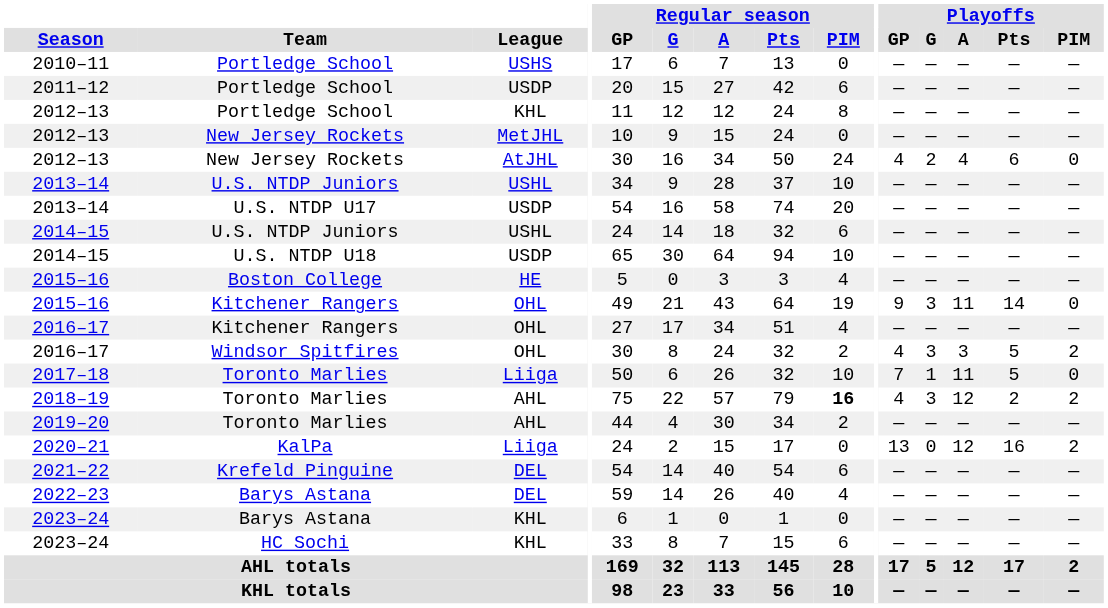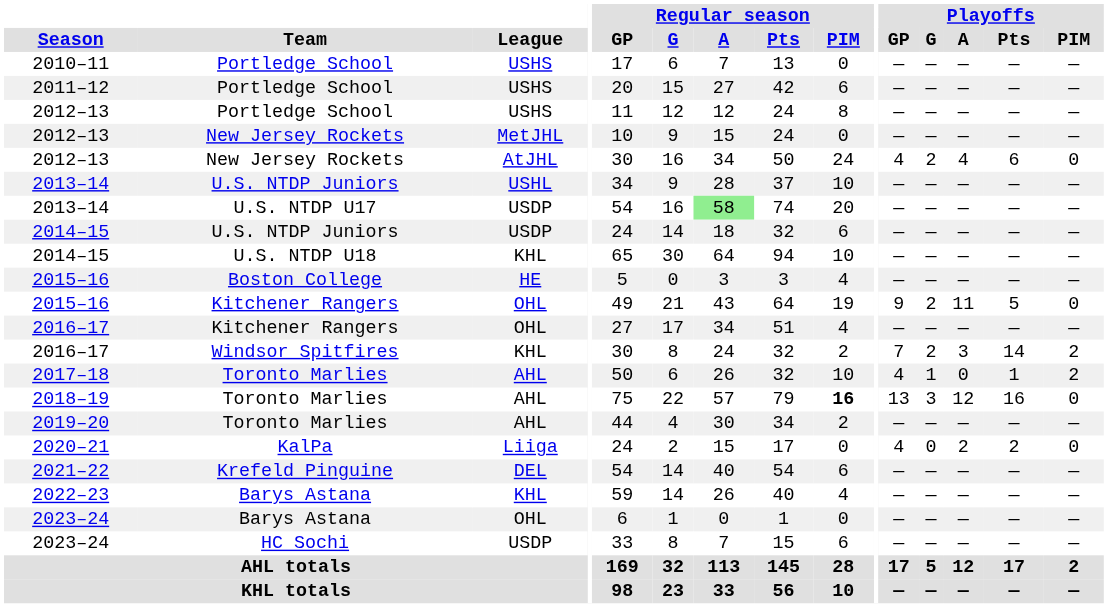 <table border="0" cellpadding="1" cellspacing="0" style="text-align:center; width:60em">
 <tr bgcolor="#e0e0e0">
 <th colspan="3" bgcolor="#ffffff"></th>
 <th rowspan="99" bgcolor="#ffffff"></th>
 <th colspan="5"><a href='#'>Regular season</a></th>
 <th rowspan="99" bgcolor="#ffffff"></th>
 <th colspan="5"><a href='#'>Playoffs</a></th>
 </tr>
 <tr bgcolor="#e0e0e0">
 <th><a href='#'>Season</a></th>
 <th>Team</th>
 <th>League</th>
 <th>GP</th>
 <th><a href='#'>G</a></th>
 <th><a href='#'>A</a></th>
 <th><a href='#'>Pts</a></th>
 <th><a href='#'>PIM</a></th>
 <th>GP</th>
 <th>G</th>
 <th>A</th>
 <th>Pts</th>
 <th>PIM</th>
 </tr>
 <tr>
 <td>2010–11</td>
 <td><a href='#'>Portledge School</a></td>
 <td><a href='#'>USHS</a></td>
 <td>17</td>
 <td>6</td>
 <td>7</td>
 <td>13</td>
 <td>0</td>
 <td>—</td>
 <td>—</td>
 <td>—</td>
 <td>—</td>
 <td>—</td>
 </tr>
 <tr bgcolor="#f0f0f0">
 <td>2011–12</td>
 <td>Portledge School</td>
-<td>USDP</td>
+<td>USHS</td>
 <td>20</td>
 <td>15</td>
 <td>27</td>
 <td>42</td>
 <td>6</td>
 <td>—</td>
 <td>—</td>
 <td>—</td>
 <td>—</td>
 <td>—</td>
 </tr>
 <tr>
 <td>2012–13</td>
 <td>Portledge School</td>
-<td>KHL</td>
+<td>USHS</td>
 <td>11</td>
 <td>12</td>
 <td>12</td>
 <td>24</td>
 <td>8</td>
 <td>—</td>
 <td>—</td>
 <td>—</td>
 <td>—</td>
 <td>—</td>
 </tr>
 <tr bgcolor="#f0f0f0">
 <td>2012–13</td>
 <td><a href='#'>New Jersey Rockets</a></td>
 <td><a href='#'>MetJHL</a></td>
 <td>10</td>
 <td>9</td>
 <td>15</td>
 <td>24</td>
 <td>0</td>
 <td>—</td>
 <td>—</td>
 <td>—</td>
 <td>—</td>
 <td>—</td>
 </tr>
 <tr>
 <td>2012–13</td>
 <td>New Jersey Rockets</td>
 <td><a href='#'>AtJHL</a></td>
 <td>30</td>
 <td>16</td>
 <td>34</td>
 <td>50</td>
 <td>24</td>
 <td>4</td>
 <td>2</td>
 <td>4</td>
 <td>6</td>
 <td>0</td>
 </tr>
 <tr bgcolor="#f0f0f0">
 <td><a href='#'>2013–14</a></td>
 <td><a href='#'>U.S. NTDP Juniors</a></td>
 <td><a href='#'>USHL</a></td>
 <td>34</td>
 <td>9</td>
 <td>28</td>
 <td>37</td>
 <td>10</td>
 <td>—</td>
 <td>—</td>
 <td>—</td>
 <td>—</td>
 <td>—</td>
 </tr>
 <tr>
 <td>2013–14</td>
 <td>U.S. NTDP U17</td>
 <td>USDP</td>
 <td>54</td>
 <td>16</td>
-<td>58</td>
+<td style="background: lightgreen;">58</td>
 <td>74</td>
 <td>20</td>
 <td>—</td>
 <td>—</td>
 <td>—</td>
 <td>—</td>
 <td>—</td>
 </tr>
 <tr bgcolor="#f0f0f0">
 <td><a href='#'>2014–15</a></td>
 <td>U.S. NTDP Juniors</td>
-<td>USHL</td>
+<td>USDP</td>
 <td>24</td>
 <td>14</td>
 <td>18</td>
 <td>32</td>
 <td>6</td>
 <td>—</td>
 <td>—</td>
 <td>—</td>
 <td>—</td>
 <td>—</td>
 </tr>
 <tr>
 <td>2014–15</td>
 <td>U.S. NTDP U18</td>
-<td>USDP</td>
+<td>KHL</td>
 <td>65</td>
 <td>30</td>
 <td>64</td>
 <td>94</td>
 <td>10</td>
 <td>—</td>
 <td>—</td>
 <td>—</td>
 <td>—</td>
 <td>—</td>
 </tr>
 <tr bgcolor="#f0f0f0">
 <td><a href='#'>2015–16</a></td>
 <td><a href='#'>Boston College</a></td>
 <td><a href='#'>HE</a></td>
 <td>5</td>
 <td>0</td>
 <td>3</td>
 <td>3</td>
 <td>4</td>
 <td>—</td>
 <td>—</td>
 <td>—</td>
 <td>—</td>
 <td>—</td>
 </tr>
 <tr>
 <td><a href='#'>2015–16</a></td>
 <td><a href='#'>Kitchener Rangers</a></td>
 <td><a href='#'>OHL</a></td>
 <td>49</td>
 <td>21</td>
 <td>43</td>
 <td>64</td>
 <td>19</td>
 <td>9</td>
-<td>3</td>
+<td>2</td>
 <td>11</td>
-<td>14</td>
+<td>5</td>
 <td>0</td>
 </tr>
 <tr bgcolor="#f0f0f0">
 <td><a href='#'>2016–17</a></td>
 <td>Kitchener Rangers</td>
 <td>OHL</td>
 <td>27</td>
 <td>17</td>
 <td>34</td>
 <td>51</td>
 <td>4</td>
 <td>—</td>
 <td>—</td>
 <td>—</td>
 <td>—</td>
 <td>—</td>
 </tr>
 <tr>
 <td>2016–17</td>
 <td><a href='#'>Windsor Spitfires</a></td>
-<td>OHL</td>
+<td>KHL</td>
 <td>30</td>
 <td>8</td>
 <td>24</td>
 <td>32</td>
 <td>2</td>
-<td>4</td>
+<td>7</td>
+<td>2</td>
 <td>3</td>
-<td>3</td>
-<td>5</td>
+<td>14</td>
 <td>2</td>
 </tr>
 <tr bgcolor="#f0f0f0">
 <td><a href='#'>2017–18</a></td>
 <td><a href='#'>Toronto Marlies</a></td>
-<td><a href='#'>Liiga</a></td>
+<td><a href='#'>AHL</a></td>
 <td>50</td>
 <td>6</td>
 <td>26</td>
 <td>32</td>
 <td>10</td>
-<td>7</td>
+<td>4</td>
 <td>1</td>
-<td>11</td>
-<td>5</td>
 <td>0</td>
+<td>1</td>
+<td>2</td>
 </tr>
 <tr>
 <td><a href='#'>2018–19</a></td>
 <td>Toronto Marlies</td>
 <td>AHL</td>
 <td>75</td>
 <td>22</td>
 <td>57</td>
 <td>79</td>
 <td><strong>16</strong></td>
-<td>4</td>
+<td>13</td>
 <td>3</td>
 <td>12</td>
-<td>2</td>
-<td>2</td>
+<td>16</td>
+<td>0</td>
 </tr>
 <tr bgcolor="#f0f0f0">
 <td><a href='#'>2019–20</a></td>
 <td>Toronto Marlies</td>
 <td>AHL</td>
 <td>44</td>
 <td>4</td>
 <td>30</td>
 <td>34</td>
 <td>2</td>
 <td>—</td>
 <td>—</td>
 <td>—</td>
 <td>—</td>
 <td>—</td>
 </tr>
 <tr>
 <td><a href='#'>2020–21</a></td>
 <td><a href='#'>KalPa</a></td>
 <td><a href='#'>Liiga</a></td>
 <td>24</td>
 <td>2</td>
 <td>15</td>
 <td>17</td>
 <td>0</td>
-<td>13</td>
+<td>4</td>
 <td>0</td>
-<td>12</td>
-<td>16</td>
 <td>2</td>
+<td>2</td>
+<td>0</td>
 </tr>
 <tr bgcolor="#f0f0f0">
 <td><a href='#'>2021–22</a></td>
 <td><a href='#'>Krefeld Pinguine</a></td>
 <td><a href='#'>DEL</a></td>
 <td>54</td>
 <td>14</td>
 <td>40</td>
 <td>54</td>
 <td>6</td>
 <td>—</td>
 <td>—</td>
 <td>—</td>
 <td>—</td>
 <td>—</td>
 </tr>
 <tr>
 <td><a href='#'>2022–23</a></td>
 <td><a href='#'>Barys Astana</a></td>
-<td><a href='#'>DEL</a></td>
+<td><a href='#'>KHL</a></td>
 <td>59</td>
 <td>14</td>
 <td>26</td>
 <td>40</td>
 <td>4</td>
 <td>—</td>
 <td>—</td>
 <td>—</td>
 <td>—</td>
 <td>—</td>
 </tr>
 <tr bgcolor="#f0f0f0">
 <td><a href='#'>2023–24</a></td>
 <td>Barys Astana</td>
-<td>KHL</td>
+<td>OHL</td>
 <td>6</td>
 <td>1</td>
 <td>0</td>
 <td>1</td>
 <td>0</td>
 <td>—</td>
 <td>—</td>
 <td>—</td>
 <td>—</td>
 <td>—</td>
 </tr>
 <tr>
 <td>2023–24</td>
 <td><a href='#'>HC Sochi</a></td>
-<td>KHL</td>
+<td>USDP</td>
 <td>33</td>
 <td>8</td>
 <td>7</td>
 <td>15</td>
 <td>6</td>
 <td>—</td>
 <td>—</td>
 <td>—</td>
 <td>—</td>
 <td>—</td>
 </tr>
 <tr bgcolor="#e0e0e0">
 <th colspan="3">AHL totals</th>
 <th>169</th>
 <th>32</th>
 <th>113</th>
 <th>145</th>
 <th>28</th>
 <th>17</th>
 <th>5</th>
 <th>12</th>
 <th>17</th>
 <th>2</th>
 </tr>
 <tr bgcolor="#e0e0e0">
 <th colspan="3">KHL totals</th>
 <th>98</th>
 <th>23</th>
 <th>33</th>
 <th>56</th>
 <th>10</th>
 <th>—</th>
 <th>—</th>
 <th>—</th>
 <th>—</th>
 <th>—</th>
 </tr>
 </table>
